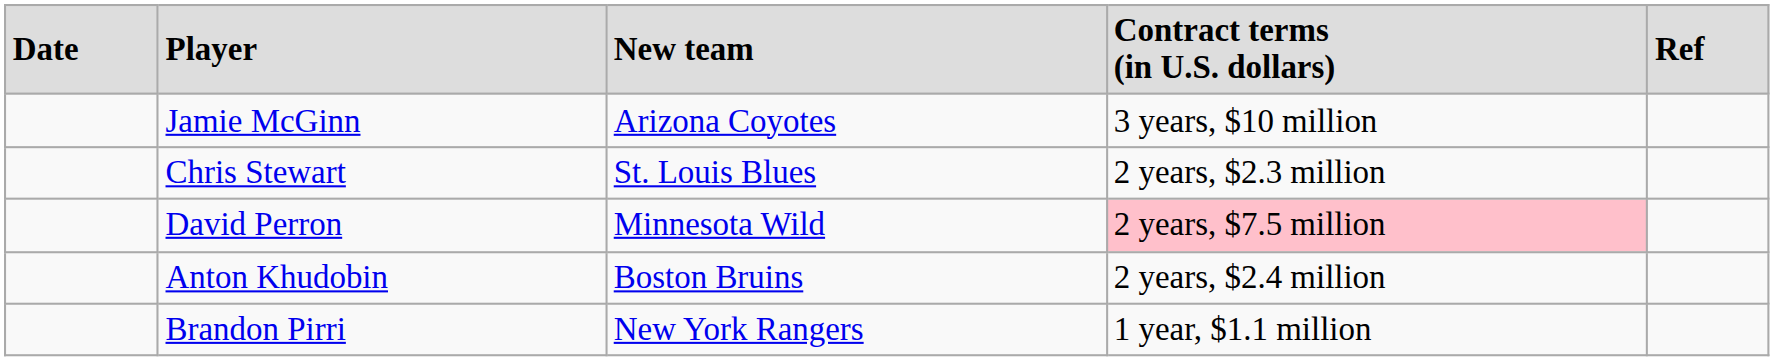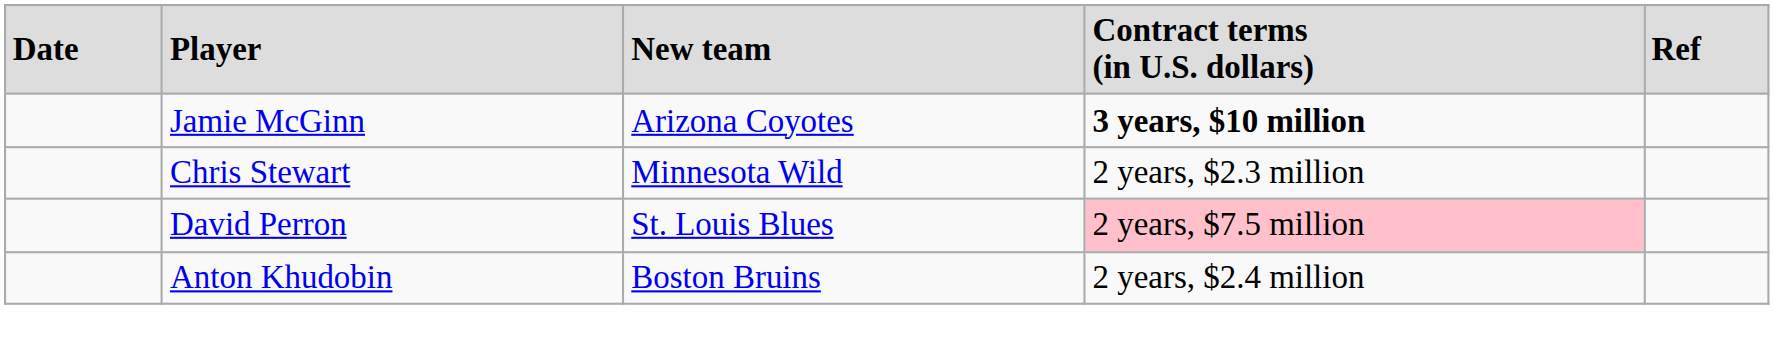 <table class="wikitable" width=97%>
 <tr style="background:#ddd;">
 <td><strong>Date</strong></td>
 <td><strong>Player</strong></td>
 <td><strong>New team</strong></td>
 <td><strong>Contract terms</strong><br><strong>(in U.S. dollars)</strong></td>
 <td><strong>Ref</strong></td>
 </tr>
 <tr>
 <td></td>
 <td><a href='#'>Jamie McGinn</a></td>
 <td><a href='#'>Arizona Coyotes</a></td>
-<td>3 years, $10 million</td>
+<td><strong>3 years, $10 million</strong></td>
 <td></td>
 </tr>
 <tr>
 <td></td>
 <td><a href='#'>Chris Stewart</a></td>
-<td><a href='#'>St. Louis Blues</a></td>
+<td><a href='#'>Minnesota Wild</a></td>
 <td>2 years, $2.3 million</td>
 <td></td>
 </tr>
 <tr>
 <td></td>
 <td><a href='#'>David Perron</a></td>
-<td><a href='#'>Minnesota Wild</a></td>
+<td><a href='#'>St. Louis Blues</a></td>
 <td style="background: pink;">2 years, $7.5 million</td>
 <td></td>
 </tr>
 <tr>
 <td></td>
 <td><a href='#'>Anton Khudobin</a></td>
 <td><a href='#'>Boston Bruins</a></td>
 <td>2 years, $2.4 million</td>
 <td></td>
 </tr>
-<tr>
-<td></td>
-<td><a href='#'>Brandon Pirri</a></td>
-<td><a href='#'>New York Rangers</a></td>
-<td>1 year, $1.1 million</td>
-<td></td>
-</tr>
 </table>
